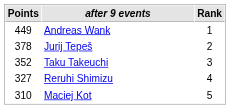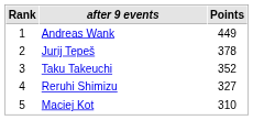 <table cellspacing="1" cellpadding="3" style="border:1px solid #aaa; font-size:86%;">
 <tr style="background:#e4e4e4;">
+<th style="border-bottom:1px solid #aaa; width:10px;">Rank</th>
+<th style="border-bottom:1px solid #aaa; width:200px;"><em>after 9 events</em></th>
 <th style="border-bottom:1px solid #aaa; width:20px;">Points</th>
-<th style="border-bottom:1px solid #aaa; width:200px;"><em>after 9 events</em></th>
-<th style="border-bottom:1px solid #aaa; width:10px;">Rank</th>
 </tr>
 <tr>
+<td align=center>1</td>
+<td> <a href='#'>Andreas Wank</a></td>
 <td align=center>449</td>
-<td> <a href='#'>Andreas Wank</a></td>
-<td align=center>1</td>
 </tr>
 <tr>
+<td align=center>2</td>
+<td> <a href='#'>Jurij Tepeš</a></td>
 <td align=center>378</td>
-<td> <a href='#'>Jurij Tepeš</a></td>
-<td align=center>2</td>
 </tr>
 <tr>
+<td align=center>3</td>
+<td> <a href='#'>Taku Takeuchi</a></td>
 <td align=center>352</td>
-<td> <a href='#'>Taku Takeuchi</a></td>
-<td align=center>3</td>
 </tr>
 <tr>
+<td align=center>4</td>
+<td> <a href='#'>Reruhi Shimizu</a></td>
 <td align=center>327</td>
-<td> <a href='#'>Reruhi Shimizu</a></td>
-<td align=center>4</td>
 </tr>
 <tr>
+<td align=center>5</td>
+<td> <a href='#'>Maciej Kot</a></td>
 <td align=center>310</td>
-<td> <a href='#'>Maciej Kot</a></td>
-<td align=center>5</td>
 </tr>
 </table>
